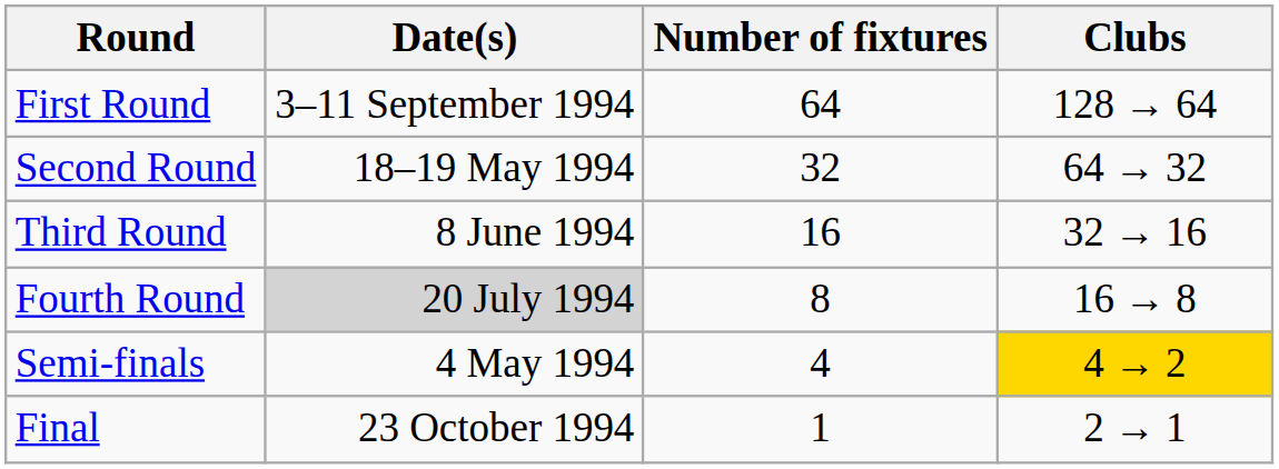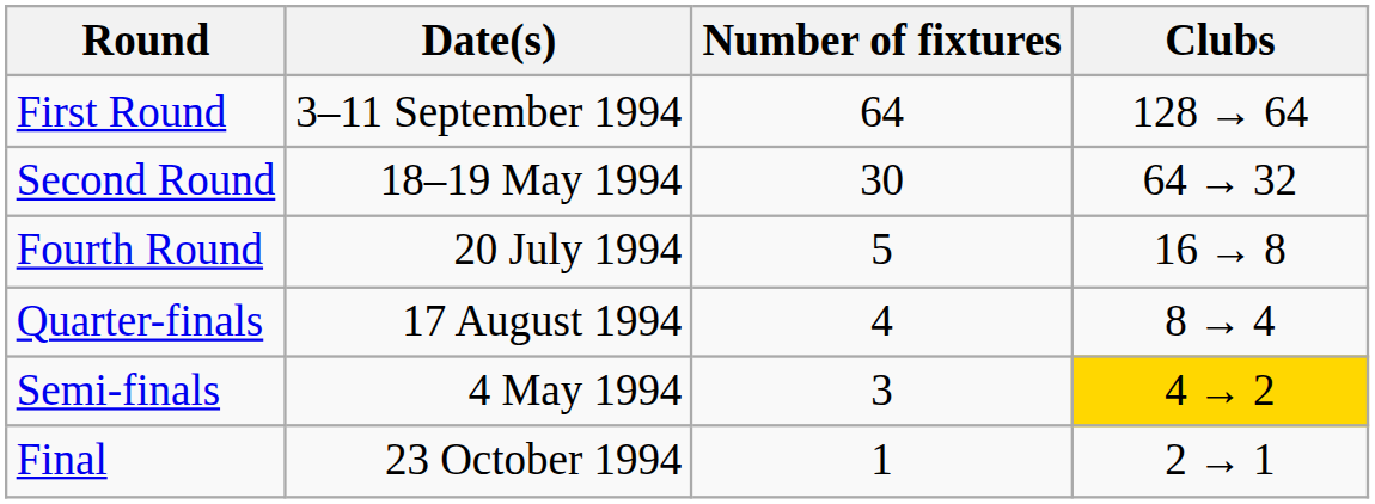 <table class="wikitable" style="text-align:center">
 <tr>
 <th>Round</th>
 <th>Date(s)</th>
 <th>Number of fixtures</th>
 <th width=100>Clubs</th>
 </tr>
 <tr>
 <td align=left><a href='#'>First Round</a></td>
 <td align=right>3–11 September 1994</td>
 <td>64</td>
 <td>128 → 64</td>
 </tr>
 <tr>
 <td align=left><a href='#'>Second Round</a></td>
 <td align=right>18–19 May 1994</td>
-<td>32</td>
+<td>30</td>
 <td>64 → 32</td>
 </tr>
 <tr>
-<td align=left><a href='#'>Third Round</a></td>
-<td align=right>8 June 1994</td>
-<td>16</td>
-<td>32 → 16</td>
+<td align=left><a href='#'>Fourth Round</a></td>
+<td align=right>20 July 1994</td>
+<td>5</td>
+<td>16 → 8</td>
 </tr>
 <tr>
-<td align=left><a href='#'>Fourth Round</a></td>
-<td align=right style="background: lightgrey;">20 July 1994</td>
-<td>8</td>
-<td>16 → 8</td>
+<td align=left><a href='#'>Quarter-finals</a></td>
+<td align=right>17 August 1994</td>
+<td>4</td>
+<td>8 → 4</td>
 </tr>
 <tr>
 <td align=left><a href='#'>Semi-finals</a></td>
 <td align=right>4 May 1994</td>
-<td>4</td>
+<td>3</td>
 <td style="background: gold;">4 → 2</td>
 </tr>
 <tr>
 <td align=left><a href='#'>Final</a></td>
 <td align=right>23 October 1994</td>
 <td>1</td>
 <td>2 → 1</td>
 </tr>
 </table>
